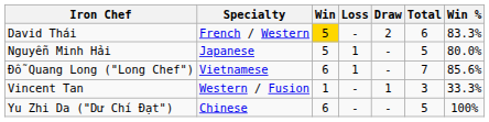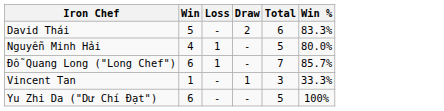 <table class="wikitable sortable"  style="float:left; margin:auto; text-align:center;">
 <tr>
 <th>Iron Chef</th>
-<th>Specialty</th>
 <th>Win</th>
 <th>Loss</th>
 <th>Draw</th>
 <th>Total</th>
 <th>Win %</th>
 </tr>
 <tr>
 <td style="text-align:left;">David Thái</td>
-<td style="text-align:left;"><a href='#'>French</a> / <a href='#'>Western</a></td>
-<td style="background: gold;">5</td>
+<td>5</td>
 <td>-</td>
 <td>2</td>
 <td>6</td>
 <td>83.3%</td>
 </tr>
 <tr>
 <td style="text-align:left;">Nguyễn Minh Hải</td>
-<td style="text-align:left;"><a href='#'>Japanese</a></td>
-<td>5</td>
+<td>4</td>
 <td>1</td>
 <td>-</td>
 <td>5</td>
 <td>80.0%</td>
 </tr>
 <tr>
 <td style="text-align:left;">Đỗ Quang Long ("Long Chef")</td>
-<td style="text-align:left;"><a href='#'>Vietnamese</a></td>
 <td>6</td>
 <td>1</td>
 <td>-</td>
 <td>7</td>
-<td>85.6%</td>
+<td>85.7%</td>
 </tr>
 <tr>
 <td style="text-align:left;">Vincent Tan</td>
-<td style="text-align:left;"><a href='#'>Western</a> / <a href='#'>Fusion</a></td>
 <td>1</td>
 <td>-</td>
 <td>1</td>
 <td>3</td>
 <td>33.3%</td>
 </tr>
 <tr>
 <td style="text-align:left;">Yu Zhi Da ("Dư Chí Đạt")</td>
-<td style="text-align:left;"><a href='#'>Chinese</a></td>
 <td>6</td>
 <td>-</td>
 <td>-</td>
 <td>5</td>
 <td>100%</td>
 </tr>
 </table>
